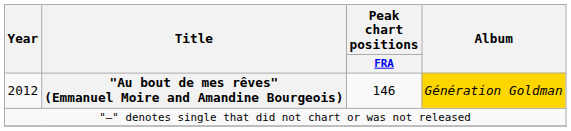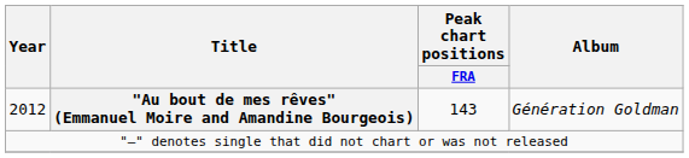 <table class="wikitable plainrowheaders" style="text-align:center;" border="1">
 <tr>
 <th scope="col" rowspan="2">Year</th>
 <th scope="col" rowspan="2">Title</th>
 <th scope="col" colspan="1">Peak chart positions</th>
 <th scope="col" rowspan="2">Album</th>
 </tr>
 <tr>
 <th scope="col" style="width:3em;font-size:85%;"><a href='#'>FRA</a><br></th>
 </tr>
 <tr>
 <td>2012</td>
 <th scope="row">"Au bout de mes rêves"<span><br>(Emmanuel Moire and Amandine Bourgeois)</span></th>
-<td>146</td>
-<td style="background: gold;"><em>Génération Goldman</em></td>
+<td>143</td>
+<td><em>Génération Goldman</em></td>
 </tr>
 <tr>
 <td colspan="14" style="font-size:85%">"—" denotes single that did not chart or was not released</td>
 </tr>
 <tr>
 </tr>
 </table>
